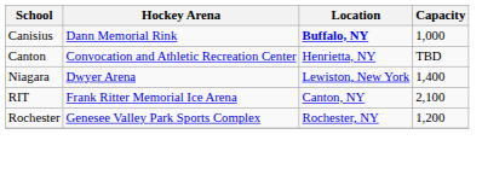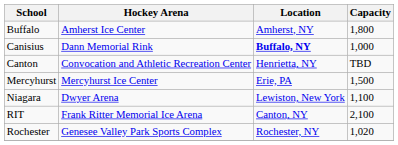 <table class="wikitable">
 <tr>
 <th>School</th>
 <th>Hockey Arena</th>
 <th>Location</th>
 <th>Capacity</th>
+</tr>
+<tr>
+<td>Buffalo</td>
+<td><a href='#'>Amherst Ice Center</a></td>
+<td><a href='#'>Amherst, NY</a></td>
+<td>1,800</td>
 </tr>
 <tr>
 <td>Canisius</td>
 <td><a href='#'>Dann Memorial Rink</a></td>
 <td><strong><a href='#'>Buffalo, NY</a></strong></td>
 <td>1,000</td>
 </tr>
 <tr>
 <td>Canton</td>
 <td><a href='#'>Convocation and Athletic Recreation Center</a></td>
 <td><a href='#'>Henrietta, NY</a></td>
 <td>TBD</td>
 </tr>
 <tr>
+<td>Mercyhurst</td>
+<td><a href='#'>Mercyhurst Ice Center</a></td>
+<td><a href='#'>Erie, PA</a></td>
+<td>1,500</td>
+</tr>
+<tr>
 <td>Niagara</td>
 <td><a href='#'>Dwyer Arena</a></td>
 <td><a href='#'>Lewiston, New York</a></td>
-<td>1,400</td>
+<td>1,100</td>
 </tr>
 <tr>
 <td>RIT</td>
 <td><a href='#'>Frank Ritter Memorial Ice Arena</a></td>
 <td><a href='#'>Canton, NY</a></td>
 <td>2,100</td>
 </tr>
 <tr>
 <td>Rochester</td>
 <td><a href='#'>Genesee Valley Park Sports Complex</a></td>
 <td><a href='#'>Rochester, NY</a></td>
-<td>1,200</td>
+<td>1,020</td>
 </tr>
 <tr>
 </tr>
 </table>
